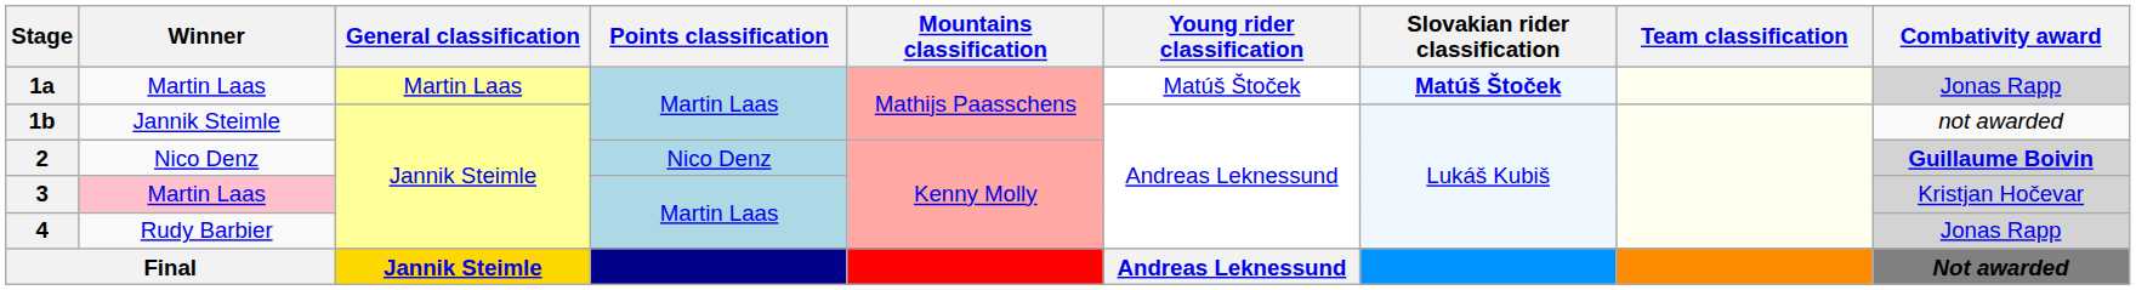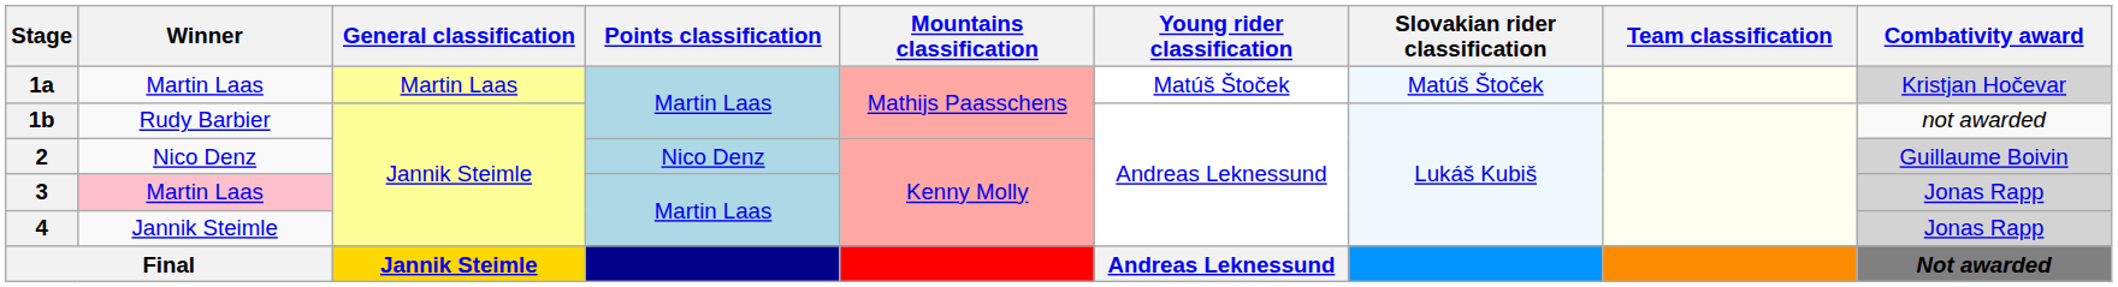 <table class="wikitable" style="text-align: center; font-size:smaller;">
 <tr>
 <th scope="col" style="width:2%;">Stage</th>
 <th scope="col" style="width:12%;">Winner</th>
 <th scope="col" style="width:12%;"><a href='#'>General classification</a><br></th>
 <th scope="col" style="width:12%;"><a href='#'>Points classification</a><br></th>
 <th scope="col" style="width:12%;"><a href='#'>Mountains classification</a><br></th>
 <th scope="col" style="width:12%;"><a href='#'>Young rider classification</a><br></th>
 <th scope="col" style="width:12%;">Slovakian rider classification<br></th>
 <th scope="col" style="width:12%;"><a href='#'>Team classification</a></th>
 <th scope="col" style="width:12%;"><a href='#'>Combativity award</a></th>
 </tr>
 <tr>
 <th>1a</th>
 <td><a href='#'>Martin Laas</a></td>
 <td style="background:#FFFF99;"><a href='#'>Martin Laas</a></td>
 <td style="background:LightBlue;" rowspan="2"><a href='#'>Martin Laas</a></td>
 <td style="background:#FFA8A4" rowspan="2"><a href='#'>Mathijs Paasschens</a></td>
 <td style="background:White"><a href='#'>Matúš Štoček</a></td>
-<td style="background:AliceBlue;"><strong><a href='#'>Matúš Štoček</a></strong></td>
+<td style="background:AliceBlue;"><a href='#'>Matúš Štoček</a></td>
 <td style="background:Ivory;"></td>
-<td style="background:LightGrey;"><a href='#'>Jonas Rapp</a></td>
+<td style="background:LightGrey;"><a href='#'>Kristjan Hočevar</a></td>
 </tr>
 <tr>
 <th>1b</th>
-<td><a href='#'>Jannik Steimle</a></td>
+<td><a href='#'>Rudy Barbier</a></td>
 <td style="background:#FFFF99;" rowspan="4"><a href='#'>Jannik Steimle</a></td>
 <td style="background:White" rowspan="4"><a href='#'>Andreas Leknessund</a></td>
 <td style="background:AliceBlue;" rowspan="4"><a href='#'>Lukáš Kubiš</a></td>
 <td style="background:Ivory;" rowspan="4"></td>
 <td><em>not awarded</em></td>
 </tr>
 <tr>
 <th>2</th>
 <td><a href='#'>Nico Denz</a></td>
 <td style="background:lightblue;"><a href='#'>Nico Denz</a></td>
 <td style="background:#FFA8A4" rowspan="3"><a href='#'>Kenny Molly</a></td>
-<td style="background:LightGrey;"><strong><a href='#'>Guillaume Boivin</a></strong></td>
+<td style="background:LightGrey;"><a href='#'>Guillaume Boivin</a></td>
 </tr>
 <tr>
 <th>3</th>
 <td style="background: pink;"><a href='#'>Martin Laas</a></td>
 <td style="background:lightblue;" rowspan="2"><a href='#'>Martin Laas</a></td>
-<td style="background:LightGrey;"><a href='#'>Kristjan Hočevar</a></td>
+<td style="background:LightGrey;"><a href='#'>Jonas Rapp</a></td>
 </tr>
 <tr>
 <th>4</th>
-<td><a href='#'>Rudy Barbier</a></td>
+<td><a href='#'>Jannik Steimle</a></td>
 <td style="background:LightGrey;"><a href='#'>Jonas Rapp</a></td>
 </tr>
 <tr>
 <th colspan="2">Final</th>
 <th style="background:Gold;"><a href='#'>Jannik Steimle</a></th>
 <th style="background:darkblue;"></th>
 <th style="background:Red;"></th>
 <th style="background:offwhite;"><a href='#'>Andreas Leknessund</a></th>
 <th style="background:#0094FF;"></th>
 <th style="background:#FF8C00;"></th>
 <td style="background:Grey;"><strong><em>Not awarded</em></strong></td>
 </tr>
 </table>
